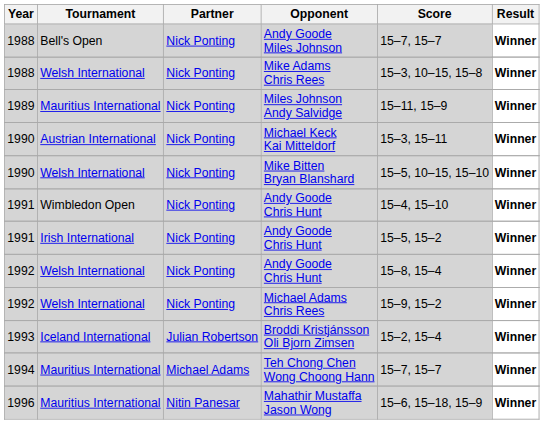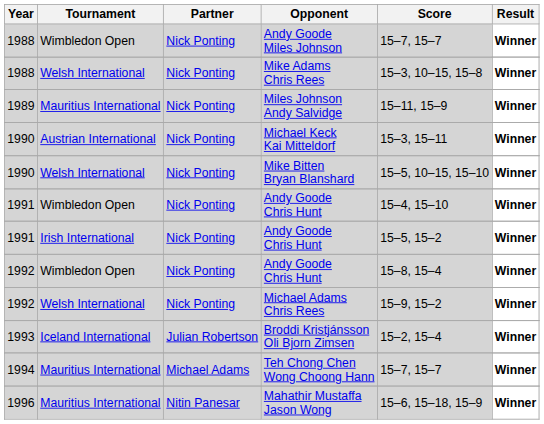 <table class="sortable wikitable" style="font-size: 90%;">
 <tr>
 <th>Year</th>
 <th>Tournament</th>
 <th>Partner</th>
 <th>Opponent</th>
 <th>Score</th>
 <th>Result</th>
 </tr>
 <tr style="background:#D5D5D5">
 <td align="center">1988</td>
-<td align="left">Bell's Open</td>
+<td align="left">Wimbledon Open</td>
 <td align="left"> <a href='#'>Nick Ponting</a></td>
 <td align="left"> <a href='#'>Andy Goode</a> <br>  <a href='#'>Miles Johnson</a></td>
 <td align="left">15–7, 15–7</td>
 <td style="text-align:left; background:white"> <strong>Winner</strong></td>
 </tr>
 <tr>
 </tr>
 <tr style="background:#D5D5D5">
 <td align="center">1988</td>
 <td align="left"><a href='#'>Welsh International</a></td>
 <td align="left"> <a href='#'>Nick Ponting</a></td>
 <td align="left"> <a href='#'>Mike Adams</a><br> <a href='#'>Chris Rees</a></td>
 <td align="left">15–3, 10–15, 15–8</td>
 <td style="text-align:left; background:white"> <strong>Winner</strong></td>
 </tr>
 <tr>
 </tr>
 <tr style="background:#D5D5D5">
 <td align="center">1989</td>
 <td align="left"><a href='#'>Mauritius International</a></td>
 <td align="left"> <a href='#'>Nick Ponting</a></td>
 <td align="left"> <a href='#'>Miles Johnson</a> <br>  <a href='#'>Andy Salvidge</a></td>
 <td align="left">15–11, 15–9</td>
 <td style="text-align:left; background:white"> <strong>Winner</strong></td>
 </tr>
 <tr>
 </tr>
 <tr style="background:#D5D5D5">
 <td align="center">1990</td>
 <td align="left"><a href='#'>Austrian International</a></td>
 <td align="left"> <a href='#'>Nick Ponting</a></td>
 <td align="left"> <a href='#'>Michael Keck</a> <br>  <a href='#'>Kai Mitteldorf</a></td>
 <td align="left">15–3, 15–11</td>
 <td style="text-align:left; background:white"> <strong>Winner</strong></td>
 </tr>
 <tr>
 </tr>
 <tr style="background:#D5D5D5">
 <td align="center">1990</td>
 <td align="left"><a href='#'>Welsh International</a></td>
 <td align="left"> <a href='#'>Nick Ponting</a></td>
 <td align="left"> <a href='#'>Mike Bitten</a> <br>  <a href='#'>Bryan Blanshard</a></td>
 <td align="left">15–5, 10–15, 15–10</td>
 <td style="text-align:left; background:white"> <strong>Winner</strong></td>
 </tr>
 <tr>
 </tr>
 <tr style="background:#D5D5D5">
 <td align="center">1991</td>
 <td align="left">Wimbledon Open</td>
 <td align="left"> <a href='#'>Nick Ponting</a></td>
 <td align="left"> <a href='#'>Andy Goode</a> <br>  <a href='#'>Chris Hunt</a></td>
 <td align="left">15–4, 15–10</td>
 <td style="text-align:left; background:white"> <strong>Winner</strong></td>
 </tr>
 <tr>
 </tr>
 <tr style="background:#D5D5D5">
 <td align="center">1991</td>
 <td align="left"><a href='#'>Irish International</a></td>
 <td align="left"> <a href='#'>Nick Ponting</a></td>
 <td align="left"> <a href='#'>Andy Goode</a> <br>  <a href='#'>Chris Hunt</a></td>
 <td align="left">15–5, 15–2</td>
 <td style="text-align:left; background:white"> <strong>Winner</strong></td>
 </tr>
 <tr>
 </tr>
 <tr style="background:#D5D5D5">
 <td align="center">1992</td>
-<td align="left"><a href='#'>Welsh International</a></td>
+<td align="left">Wimbledon Open</td>
 <td align="left"> <a href='#'>Nick Ponting</a></td>
 <td align="left"> <a href='#'>Andy Goode</a> <br>  <a href='#'>Chris Hunt</a></td>
 <td align="left">15–8, 15–4</td>
 <td style="text-align:left; background:white"> <strong>Winner</strong></td>
 </tr>
 <tr>
 </tr>
 <tr style="background:#D5D5D5">
 <td align="center">1992</td>
 <td align="left"><a href='#'>Welsh International</a></td>
 <td align="left"> <a href='#'>Nick Ponting</a></td>
 <td align="left"> <a href='#'>Michael Adams</a> <br>  <a href='#'>Chris Rees</a></td>
 <td align="left">15–9, 15–2</td>
 <td style="text-align:left; background:white"> <strong>Winner</strong></td>
 </tr>
 <tr>
 </tr>
 <tr style="background:#D5D5D5">
 <td align="center">1993</td>
 <td align="left"><a href='#'>Iceland International</a></td>
 <td align="left"> <a href='#'>Julian Robertson</a></td>
 <td align="left"> <a href='#'>Broddi Kristjánsson</a> <br>  <a href='#'>Oli Bjorn Zimsen</a></td>
 <td align="left">15–2, 15–4</td>
 <td style="text-align:left; background:white"> <strong>Winner</strong></td>
 </tr>
 <tr>
 </tr>
 <tr style="background:#D5D5D5">
 <td align="center">1994</td>
 <td align="left"><a href='#'>Mauritius International</a></td>
 <td align="left"> <a href='#'>Michael Adams</a></td>
 <td align="left"> <a href='#'>Teh Chong Chen</a> <br>  <a href='#'>Wong Choong Hann</a></td>
 <td align="left">15–7, 15–7</td>
 <td style="text-align:left; background:white"> <strong>Winner</strong></td>
 </tr>
 <tr>
 </tr>
 <tr style="background:#D5D5D5">
 <td align="center">1996</td>
 <td align="left"><a href='#'>Mauritius International</a></td>
 <td align="left"> <a href='#'>Nitin Panesar</a></td>
 <td align="left"> <a href='#'>Mahathir Mustaffa</a> <br>  <a href='#'>Jason Wong</a></td>
 <td align="left">15–6, 15–18, 15–9</td>
 <td style="text-align:left; background:white"> <strong>Winner</strong></td>
 </tr>
 </table>
